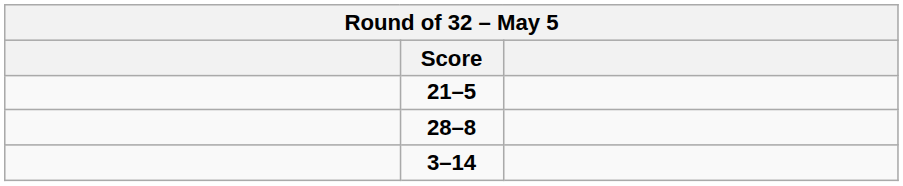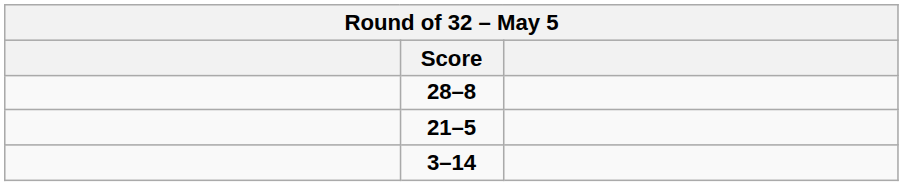 <table class="wikitable" style="text-align: center; font-size:90% ">
 <tr>
 <th colspan=3>Round of 32 – May 5</th>
 </tr>
 <tr>
 <th align="right" width="250"></th>
 <th width="60">Score</th>
 <th align="left" width="250"></th>
 </tr>
 <tr>
 <td align=left><strong></strong></td>
-<td align=center><strong>21–5</strong></td>
+<td align=center><strong>28–8</strong></td>
 <td align=left></td>
 </tr>
 <tr>
 <td align=left><strong></strong></td>
-<td align=center><strong>28–8</strong></td>
+<td align=center><strong>21–5</strong></td>
 <td align=left></td>
 </tr>
 <tr>
 <td align=left></td>
 <td align=center><strong>3–14</strong></td>
 <td align=left><strong></strong></td>
 </tr>
 </table>
